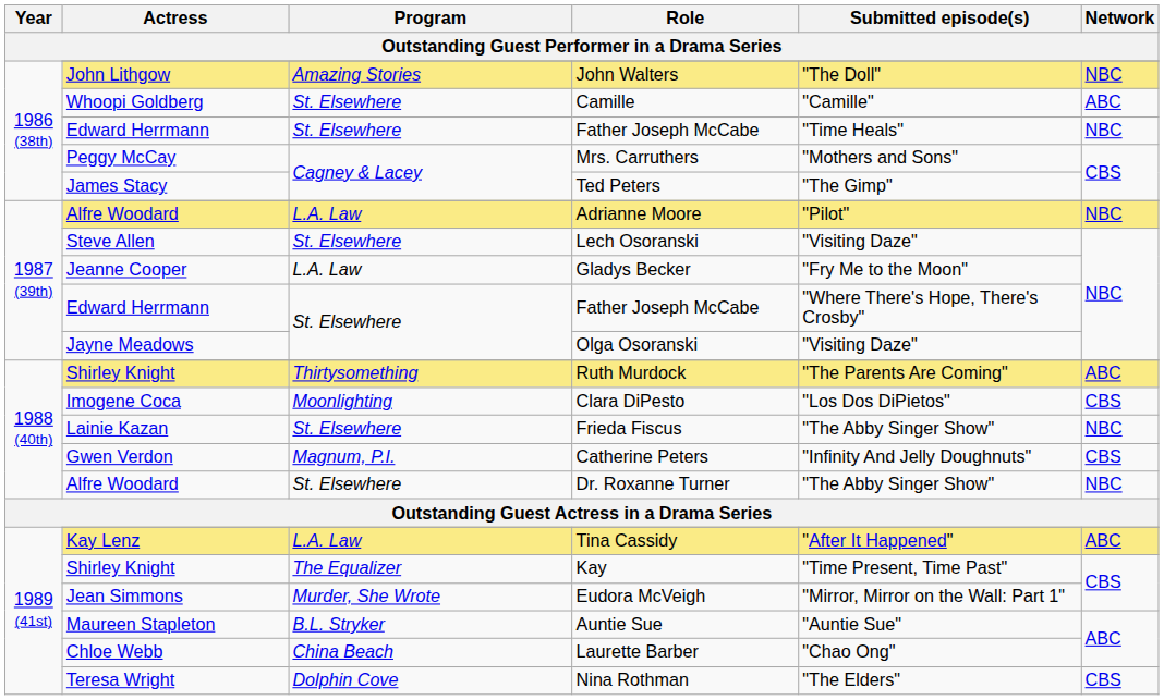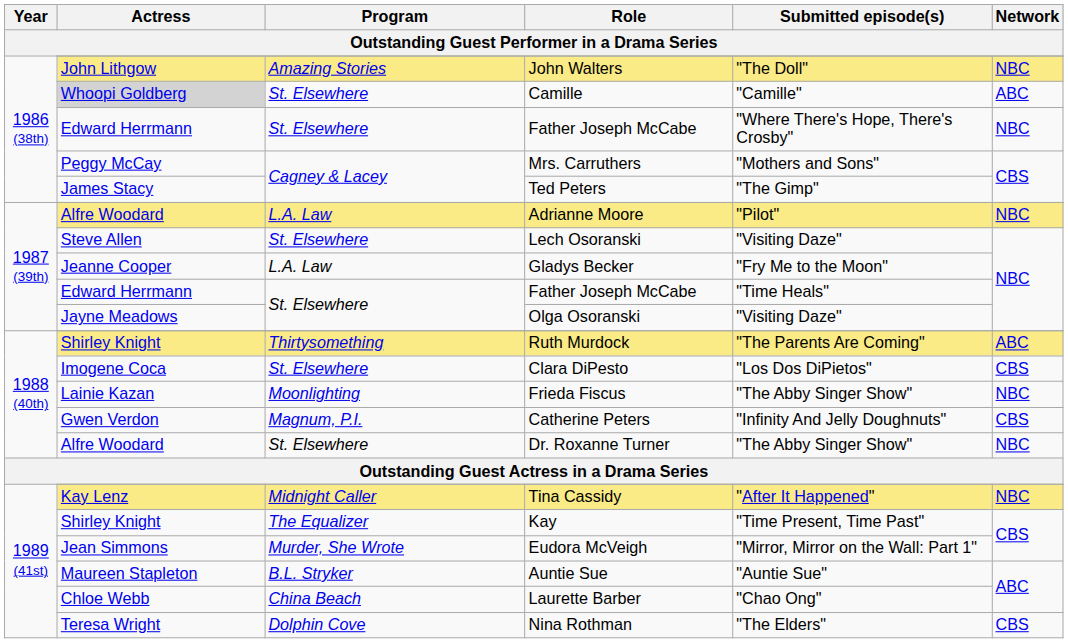 <table class="wikitable" style="width:83%">
 <tr style="background:#bebebe;">
 <th style="width:5%;">Year</th>
 <th style="width:20%;">Actress</th>
 <th style="width:25%;">Program</th>
 <th style="width:20%;">Role</th>
 <th style="width:25%;">Submitted episode(s)</th>
 <th style="width:5%;">Network</th>
 </tr>
 <tr>
 <th colspan="7">Outstanding Guest Performer in a Drama Series</th>
 </tr>
 <tr>
 <td rowspan=6 style="text-align:center"><a href='#'>1986</a><br><small><a href='#'>(38th)</a></small><br></td>
 </tr>
 <tr>
 <td style="background:#FAEB86"><a href='#'>John Lithgow</a></td>
 <td style="background:#FAEB86"><em><a href='#'>Amazing Stories</a></em></td>
 <td style="background:#FAEB86">John Walters</td>
 <td style="background:#FAEB86">"The Doll"</td>
 <td style="background:#FAEB86"><a href='#'>NBC</a></td>
 </tr>
 <tr>
-<td><a href='#'>Whoopi Goldberg</a></td>
+<td style="background: lightgrey;"><a href='#'>Whoopi Goldberg</a></td>
 <td><em><a href='#'>St. Elsewhere</a></em></td>
 <td>Camille</td>
 <td>"Camille"</td>
 <td><a href='#'>ABC</a></td>
 </tr>
 <tr>
 <td><a href='#'>Edward Herrmann</a></td>
 <td><em><a href='#'>St. Elsewhere</a></em></td>
 <td>Father Joseph McCabe</td>
-<td>"Time Heals"</td>
+<td>"Where There's Hope, There's Crosby"</td>
 <td><a href='#'>NBC</a></td>
 </tr>
 <tr>
 <td><a href='#'>Peggy McCay</a></td>
 <td rowspan="2"><em><a href='#'>Cagney & Lacey</a></em></td>
 <td>Mrs. Carruthers</td>
 <td>"Mothers and Sons"</td>
 <td rowspan="2"><a href='#'>CBS</a></td>
 </tr>
 <tr>
 <td><a href='#'>James Stacy</a></td>
 <td>Ted Peters</td>
 <td>"The Gimp"</td>
 </tr>
 <tr>
 <td rowspan=6 style="text-align:center"><a href='#'>1987</a><br><small><a href='#'>(39th)</a></small><br></td>
 </tr>
 <tr>
 <td style="background:#FAEB86"><a href='#'>Alfre Woodard</a></td>
 <td style="background:#FAEB86"><em><a href='#'>L.A. Law</a></em></td>
 <td style="background:#FAEB86">Adrianne Moore</td>
 <td style="background:#FAEB86">"Pilot"</td>
 <td style="background:#FAEB86"><a href='#'>NBC</a></td>
 </tr>
 <tr>
 <td><a href='#'>Steve Allen</a></td>
 <td><em><a href='#'>St. Elsewhere</a></em></td>
 <td>Lech Osoranski</td>
 <td>"Visiting Daze"</td>
 <td rowspan="4"><a href='#'>NBC</a></td>
 </tr>
 <tr>
 <td><a href='#'>Jeanne Cooper</a></td>
 <td><em>L.A. Law</em></td>
 <td>Gladys Becker</td>
 <td>"Fry Me to the Moon"</td>
 </tr>
 <tr>
 <td><a href='#'>Edward Herrmann</a></td>
 <td rowspan="2"><em>St. Elsewhere</em></td>
 <td>Father Joseph McCabe</td>
-<td>"Where There's Hope, There's Crosby"</td>
+<td>"Time Heals"</td>
 </tr>
 <tr>
 <td><a href='#'>Jayne Meadows</a></td>
 <td>Olga Osoranski</td>
 <td>"Visiting Daze"</td>
 </tr>
 <tr>
 <td rowspan=6 style="text-align:center"><a href='#'>1988</a><br><small><a href='#'>(40th)</a></small><br></td>
 </tr>
 <tr>
 <td style="background:#FAEB86"><a href='#'>Shirley Knight</a></td>
 <td style="background:#FAEB86"><em><a href='#'>Thirtysomething</a></em></td>
 <td style="background:#FAEB86">Ruth Murdock</td>
 <td style="background:#FAEB86">"The Parents Are Coming"</td>
 <td style="background:#FAEB86"><a href='#'>ABC</a></td>
 </tr>
 <tr>
 <td><a href='#'>Imogene Coca</a></td>
-<td><em><a href='#'>Moonlighting</a></em></td>
+<td><em><a href='#'>St. Elsewhere</a></em></td>
 <td>Clara DiPesto</td>
 <td>"Los Dos DiPietos"</td>
 <td><a href='#'>CBS</a></td>
 </tr>
 <tr>
 <td><a href='#'>Lainie Kazan</a></td>
-<td><em><a href='#'>St. Elsewhere</a></em></td>
+<td><em><a href='#'>Moonlighting</a></em></td>
 <td>Frieda Fiscus</td>
 <td>"The Abby Singer Show"</td>
 <td><a href='#'>NBC</a></td>
 </tr>
 <tr>
 <td><a href='#'>Gwen Verdon</a></td>
 <td><em><a href='#'>Magnum, P.I.</a></em></td>
 <td>Catherine Peters</td>
 <td>"Infinity And Jelly Doughnuts"</td>
 <td><a href='#'>CBS</a></td>
 </tr>
 <tr>
 <td><a href='#'>Alfre Woodard</a></td>
 <td><em>St. Elsewhere</em></td>
 <td>Dr. Roxanne Turner</td>
 <td>"The Abby Singer Show"</td>
 <td><a href='#'>NBC</a></td>
 </tr>
 <tr>
 <th colspan="7">Outstanding Guest Actress in a Drama Series</th>
 </tr>
 <tr>
 <td rowspan="7" style="text-align:center"><a href='#'>1989</a><br><small><a href='#'>(41st)</a></small><br></td>
 </tr>
 <tr>
 <td style="background:#FAEB86"><a href='#'>Kay Lenz</a></td>
-<td style="background:#FAEB86"><em><a href='#'>L.A. Law</a></em></td>
+<td style="background:#FAEB86"><em><a href='#'>Midnight Caller</a></em></td>
 <td style="background:#FAEB86">Tina Cassidy</td>
 <td style="background:#FAEB86">"<a href='#'>After It Happened</a>"</td>
-<td style="background:#FAEB86"><a href='#'>ABC</a></td>
+<td style="background:#FAEB86"><a href='#'>NBC</a></td>
 </tr>
 <tr>
 <td><a href='#'>Shirley Knight</a></td>
 <td><em><a href='#'>The Equalizer</a></em></td>
 <td>Kay</td>
 <td>"Time Present, Time Past"</td>
 <td rowspan="2"><a href='#'>CBS</a></td>
 </tr>
 <tr>
 <td><a href='#'>Jean Simmons</a></td>
 <td><em><a href='#'>Murder, She Wrote</a></em></td>
 <td>Eudora McVeigh</td>
 <td>"Mirror, Mirror on the Wall: Part 1"</td>
 </tr>
 <tr>
 <td><a href='#'>Maureen Stapleton</a></td>
 <td><em><a href='#'>B.L. Stryker</a></em></td>
 <td>Auntie Sue</td>
 <td>"Auntie Sue"</td>
 <td rowspan="2"><a href='#'>ABC</a></td>
 </tr>
 <tr>
 <td><a href='#'>Chloe Webb</a></td>
 <td><em><a href='#'>China Beach</a></em></td>
 <td>Laurette Barber</td>
 <td>"Chao Ong"</td>
 </tr>
 <tr>
 <td><a href='#'>Teresa Wright</a></td>
 <td><em><a href='#'>Dolphin Cove</a></em></td>
 <td>Nina Rothman</td>
 <td>"The Elders"</td>
 <td><a href='#'>CBS</a></td>
 </tr>
 </table>
